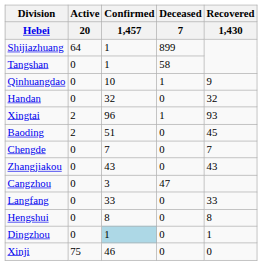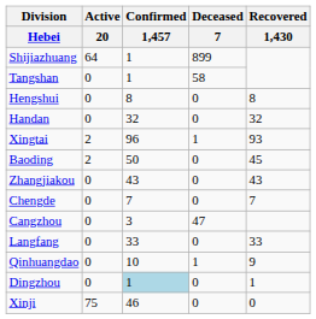 <table class="wikitable sortable" align="right">
 <tr>
 <th>Division</th>
 <th>Active</th>
 <th>Confirmed</th>
 <th>Deceased</th>
 <th>Recovered</th>
 </tr>
 <tr>
 <th><a href='#'>Hebei</a></th>
 <th>20</th>
 <th>1,457</th>
 <th>7</th>
 <th>1,430</th>
 </tr>
 <tr>
 <td><a href='#'>Shijiazhuang</a></td>
 <td>64</td>
 <td>1</td>
 <td>899</td>
 </tr>
 <tr>
 <td><a href='#'>Tangshan</a></td>
 <td>0</td>
 <td>1</td>
 <td>58</td>
 </tr>
 <tr>
-<td><a href='#'>Qinhuangdao</a></td>
+<td><a href='#'>Hengshui</a></td>
 <td>0</td>
-<td>10</td>
-<td>1</td>
-<td>9</td>
+<td>8</td>
+<td>0</td>
+<td>8</td>
 </tr>
 <tr>
 <td><a href='#'>Handan</a></td>
 <td>0</td>
 <td>32</td>
 <td>0</td>
 <td>32</td>
 </tr>
 <tr>
 <td><a href='#'>Xingtai</a></td>
 <td>2</td>
 <td>96</td>
 <td>1</td>
 <td>93</td>
 </tr>
 <tr>
 <td><a href='#'>Baoding</a></td>
 <td>2</td>
-<td>51</td>
+<td>50</td>
 <td>0</td>
 <td>45</td>
+</tr>
+<tr>
+<td><a href='#'>Zhangjiakou</a></td>
+<td>0</td>
+<td>43</td>
+<td>0</td>
+<td>43</td>
 </tr>
 <tr>
 <td><a href='#'>Chengde</a></td>
 <td>0</td>
 <td>7</td>
 <td>0</td>
 <td>7</td>
-</tr>
-<tr>
-<td><a href='#'>Zhangjiakou</a></td>
-<td>0</td>
-<td>43</td>
-<td>0</td>
-<td>43</td>
 </tr>
 <tr>
 <td><a href='#'>Cangzhou</a></td>
 <td>0</td>
 <td>3</td>
 <td>47</td>
 </tr>
 <tr>
 <td><a href='#'>Langfang</a></td>
 <td>0</td>
 <td>33</td>
 <td>0</td>
 <td>33</td>
 </tr>
 <tr>
-<td><a href='#'>Hengshui</a></td>
+<td><a href='#'>Qinhuangdao</a></td>
 <td>0</td>
-<td>8</td>
-<td>0</td>
-<td>8</td>
+<td>10</td>
+<td>1</td>
+<td>9</td>
 </tr>
 <tr>
 <td><a href='#'>Dingzhou</a></td>
 <td>0</td>
 <td style="background: lightblue;">1</td>
 <td>0</td>
 <td>1</td>
 </tr>
 <tr>
 <td><a href='#'>Xinji</a></td>
 <td>75</td>
 <td>46</td>
 <td>0</td>
 <td>0</td>
 </tr>
 </table>
